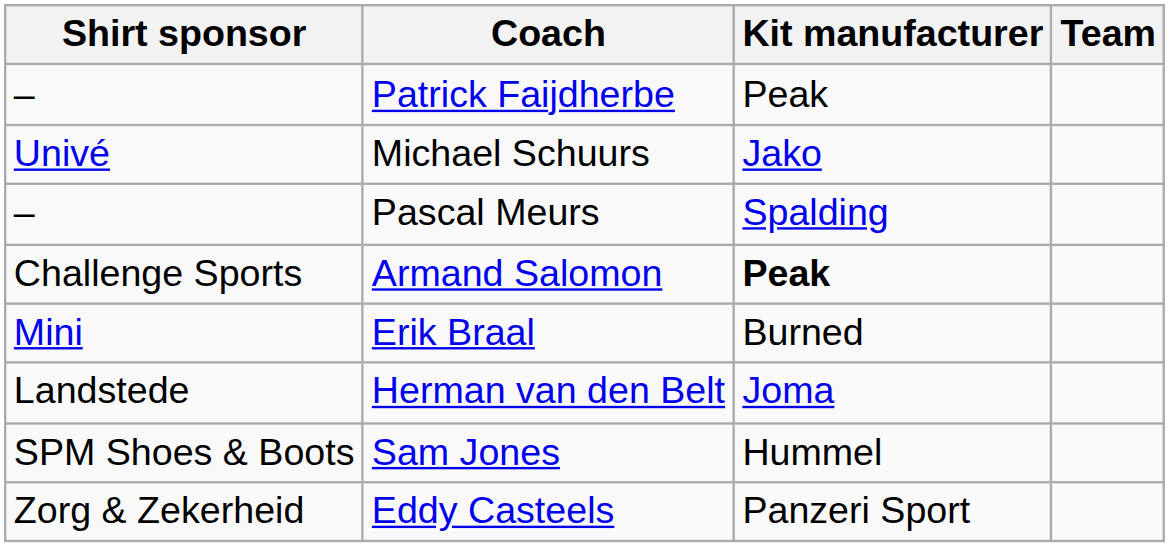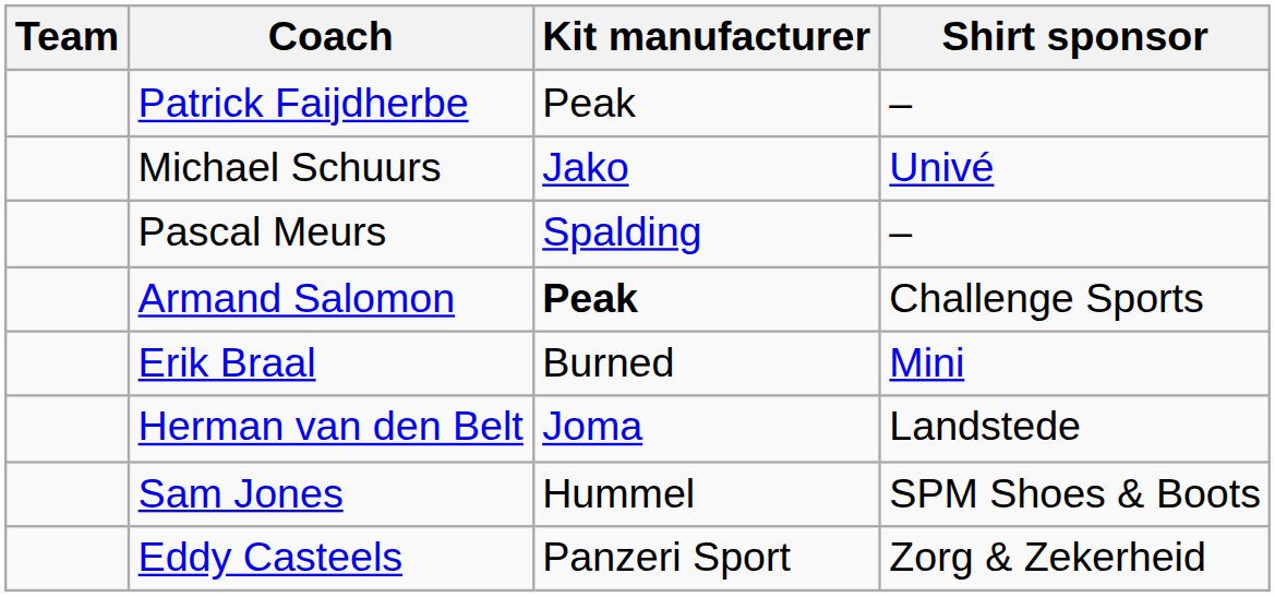 <table class="wikitable sortable" style="text-align: left;">
 <tr>
-<th>Shirt sponsor</th>
+<th>Team</th>
 <th>Coach</th>
 <th>Kit manufacturer</th>
-<th>Team</th>
+<th>Shirt sponsor</th>
 </tr>
 <tr>
-<td>–</td>
+<td></td>
 <td> <a href='#'>Patrick Faijdherbe </a></td>
 <td>Peak</td>
-<td></td>
+<td>–</td>
 </tr>
 <tr>
-<td><a href='#'>Univé</a></td>
+<td></td>
 <td> Michael Schuurs</td>
 <td><a href='#'>Jako</a></td>
-<td></td>
+<td><a href='#'>Univé</a></td>
 </tr>
 <tr>
-<td>–</td>
+<td></td>
 <td> Pascal Meurs</td>
 <td><a href='#'>Spalding</a></td>
-<td></td>
+<td>–</td>
 </tr>
 <tr>
-<td>Challenge Sports</td>
+<td></td>
 <td> <a href='#'>Armand Salomon</a></td>
 <td><strong>Peak</strong></td>
-<td></td>
+<td>Challenge Sports</td>
 </tr>
 <tr>
-<td><a href='#'>Mini</a></td>
+<td></td>
 <td> <a href='#'>Erik Braal</a></td>
 <td>Burned</td>
-<td></td>
+<td><a href='#'>Mini</a></td>
 </tr>
 <tr>
-<td>Landstede</td>
+<td></td>
 <td> <a href='#'>Herman van den Belt</a></td>
 <td><a href='#'>Joma</a></td>
-<td></td>
+<td>Landstede</td>
 </tr>
 <tr>
-<td>SPM Shoes & Boots</td>
+<td></td>
 <td> <a href='#'>Sam Jones</a></td>
 <td>Hummel</td>
-<td></td>
+<td>SPM Shoes & Boots</td>
 </tr>
 <tr>
-<td>Zorg & Zekerheid</td>
+<td></td>
 <td> <a href='#'>Eddy Casteels</a></td>
 <td>Panzeri Sport</td>
-<td></td>
+<td>Zorg & Zekerheid</td>
 </tr>
 </table>
